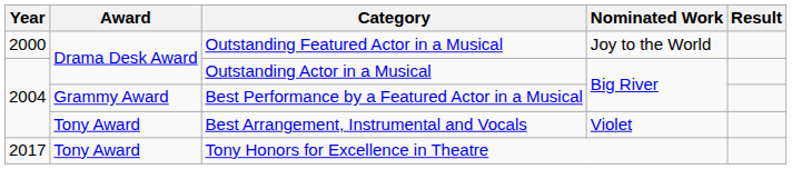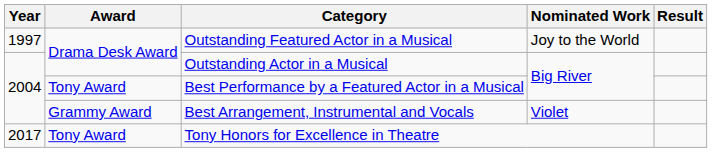 <table class="wikitable">
 <tr style="text-align:center;">
 <th>Year</th>
 <th>Award</th>
 <th>Category</th>
 <th>Nominated Work</th>
 <th>Result</th>
 </tr>
 <tr>
-<td>2000</td>
+<td>1997</td>
 <td rowspan="2"><a href='#'>Drama Desk Award</a></td>
 <td><a href='#'>Outstanding Featured Actor in a Musical</a></td>
 <td>Joy to the World</td>
 <td></td>
 </tr>
 <tr>
 <td rowspan="3">2004</td>
 <td><a href='#'>Outstanding Actor in a Musical</a></td>
 <td rowspan="2"><a href='#'>Big River</a></td>
 <td></td>
 </tr>
 <tr>
-<td><a href='#'>Grammy Award</a></td>
+<td><a href='#'>Tony Award</a></td>
 <td><a href='#'>Best Performance by a Featured Actor in a Musical</a></td>
 <td></td>
 </tr>
 <tr>
-<td><a href='#'>Tony Award</a></td>
+<td><a href='#'>Grammy Award</a></td>
 <td><a href='#'>Best Arrangement, Instrumental and Vocals</a></td>
 <td><a href='#'>Violet</a></td>
 <td></td>
 </tr>
 <tr>
 <td>2017</td>
 <td><a href='#'>Tony Award</a></td>
 <td colspan="2"><a href='#'>Tony Honors for Excellence in Theatre</a></td>
 <td></td>
 </tr>
 </table>
